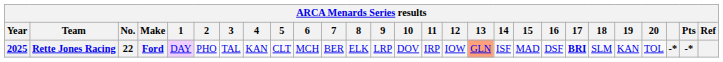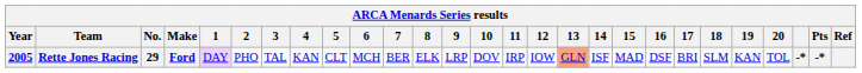 <table class="wikitable" style="text-align:center; font-size:75%">
 <tr>
 <th colspan="27"><a href='#'>ARCA Menards Series</a> results</th>
 </tr>
 <tr>
 <th>Year</th>
 <th>Team</th>
 <th>No.</th>
 <th>Make</th>
 <th>1</th>
 <th>2</th>
 <th>3</th>
 <th>4</th>
 <th>5</th>
 <th>6</th>
 <th>7</th>
 <th>8</th>
 <th>9</th>
 <th>10</th>
 <th>11</th>
 <th>12</th>
 <th>13</th>
 <th>14</th>
 <th>15</th>
 <th>16</th>
 <th>17</th>
 <th>18</th>
 <th>19</th>
 <th>20</th>
 <th></th>
 <th>Pts</th>
 <th>Ref</th>
 </tr>
 <tr>
-<th><a href='#'>2025</a></th>
+<th><a href='#'>2005</a></th>
 <th><a href='#'>Rette Jones Racing</a></th>
-<th>22</th>
+<th>29</th>
 <th><a href='#'>Ford</a></th>
 <td style="background:#EFCFFF;"><a href='#'>DAY</a><br></td>
 <td><a href='#'>PHO</a></td>
 <td><a href='#'>TAL</a></td>
 <td><a href='#'>KAN</a></td>
 <td><a href='#'>CLT</a></td>
 <td><a href='#'>MCH</a></td>
 <td><a href='#'>BER</a></td>
 <td><a href='#'>ELK</a></td>
 <td><a href='#'>LRP</a></td>
 <td><a href='#'>DOV</a></td>
 <td><a href='#'>IRP</a></td>
 <td><a href='#'>IOW</a></td>
 <td style="background: lightsalmon;"><a href='#'>GLN</a></td>
 <td><a href='#'>ISF</a></td>
 <td><a href='#'>MAD</a></td>
 <td><a href='#'>DSF</a></td>
-<td><strong><a href='#'>BRI</a></strong></td>
+<td><a href='#'>BRI</a></td>
 <td><a href='#'>SLM</a></td>
 <td><a href='#'>KAN</a></td>
 <td><a href='#'>TOL</a></td>
 <th>-*</th>
 <th>-*</th>
 <th></th>
 </tr>
 </table>
